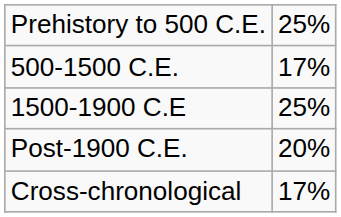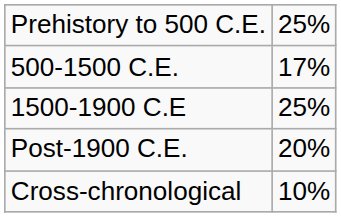 <table class="wikitable">
 <tr>
 <td>Prehistory to 500 C.E.</td>
 <td>25%</td>
 </tr>
 <tr>
 <td>500-1500 C.E.</td>
 <td>17%</td>
 </tr>
 <tr>
 <td>1500-1900 C.E</td>
 <td>25%</td>
 </tr>
 <tr>
 <td>Post-1900 C.E.</td>
 <td>20%</td>
 </tr>
 <tr>
 <td>Cross-chronological</td>
-<td>17%</td>
+<td>10%</td>
 </tr>
 </table>
